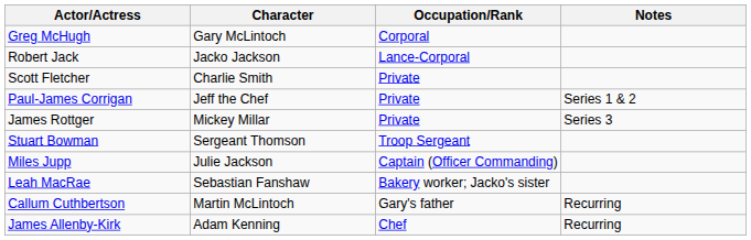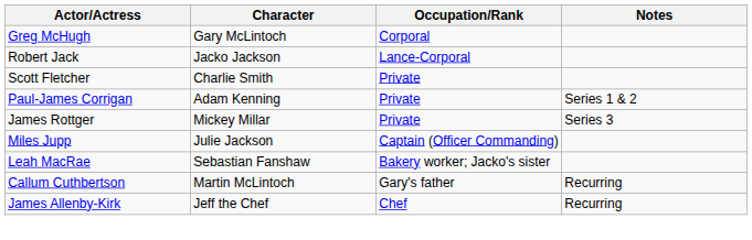 <table class="wikitable">
 <tr>
 <th width=25%>Actor/Actress</th>
 <th width=25%>Character</th>
 <th width=25%>Occupation/Rank</th>
 <th width=25%>Notes</th>
 </tr>
 <tr>
 <td><a href='#'>Greg McHugh</a></td>
 <td>Gary McLintoch</td>
 <td><a href='#'>Corporal</a></td>
 <td></td>
 </tr>
 <tr>
 <td>Robert Jack</td>
 <td>Jacko Jackson</td>
 <td><a href='#'>Lance-Corporal</a></td>
 <td></td>
 </tr>
 <tr>
 <td>Scott Fletcher</td>
 <td>Charlie Smith</td>
 <td><a href='#'>Private</a></td>
 <td></td>
 </tr>
 <tr>
 <td><a href='#'>Paul-James Corrigan</a></td>
-<td>Jeff the Chef</td>
+<td>Adam Kenning</td>
 <td><a href='#'>Private</a></td>
 <td>Series 1 & 2</td>
 </tr>
 <tr>
 <td>James Rottger</td>
 <td>Mickey Millar</td>
 <td><a href='#'>Private</a></td>
 <td>Series 3</td>
-</tr>
-<tr>
-<td><a href='#'>Stuart Bowman</a></td>
-<td>Sergeant Thomson</td>
-<td><a href='#'>Troop Sergeant</a></td>
-<td></td>
 </tr>
 <tr>
 <td><a href='#'>Miles Jupp</a></td>
 <td>Julie Jackson</td>
 <td><a href='#'>Captain</a> (<a href='#'>Officer Commanding</a>)</td>
 <td></td>
 </tr>
 <tr>
 <td><a href='#'>Leah MacRae</a></td>
 <td>Sebastian Fanshaw</td>
 <td><a href='#'>Bakery</a> worker; Jacko's sister</td>
 <td></td>
 </tr>
 <tr>
 <td><a href='#'>Callum Cuthbertson</a></td>
 <td>Martin McLintoch</td>
 <td>Gary's father</td>
 <td>Recurring</td>
 </tr>
 <tr>
 <td><a href='#'>James Allenby-Kirk</a></td>
-<td>Adam Kenning</td>
+<td>Jeff the Chef</td>
 <td><a href='#'>Chef</a></td>
 <td>Recurring</td>
 </tr>
 </table>
